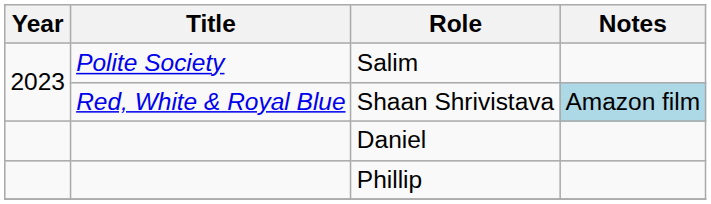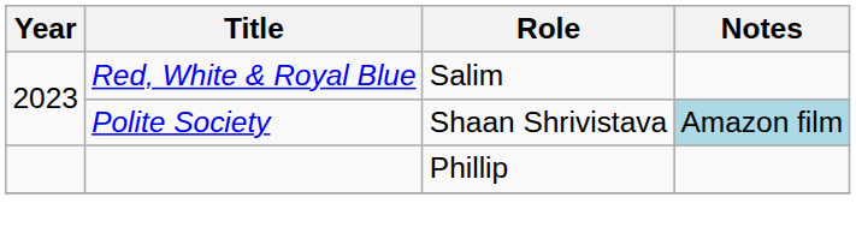 <table class="wikitable sortable">
 <tr>
 <th>Year</th>
 <th>Title</th>
 <th>Role</th>
 <th class="unsortable">Notes</th>
 </tr>
 <tr>
 <td rowspan="2">2023</td>
-<td><em><a href='#'>Polite Society</a></em></td>
+<td><em><a href='#'>Red, White & Royal Blue</a></em></td>
 <td>Salim</td>
 <td></td>
 </tr>
 <tr>
-<td><em><a href='#'>Red, White & Royal Blue</a></em></td>
+<td><em><a href='#'>Polite Society</a></em></td>
 <td>Shaan Shrivistava</td>
 <td style="background: lightblue;">Amazon film</td>
-</tr>
-<tr>
-<td></td>
-<td></td>
-<td>Daniel</td>
-<td></td>
 </tr>
 <tr>
 <td></td>
 <td></td>
 <td>Phillip</td>
 <td></td>
 </tr>
 <tr>
 </tr>
 </table>
